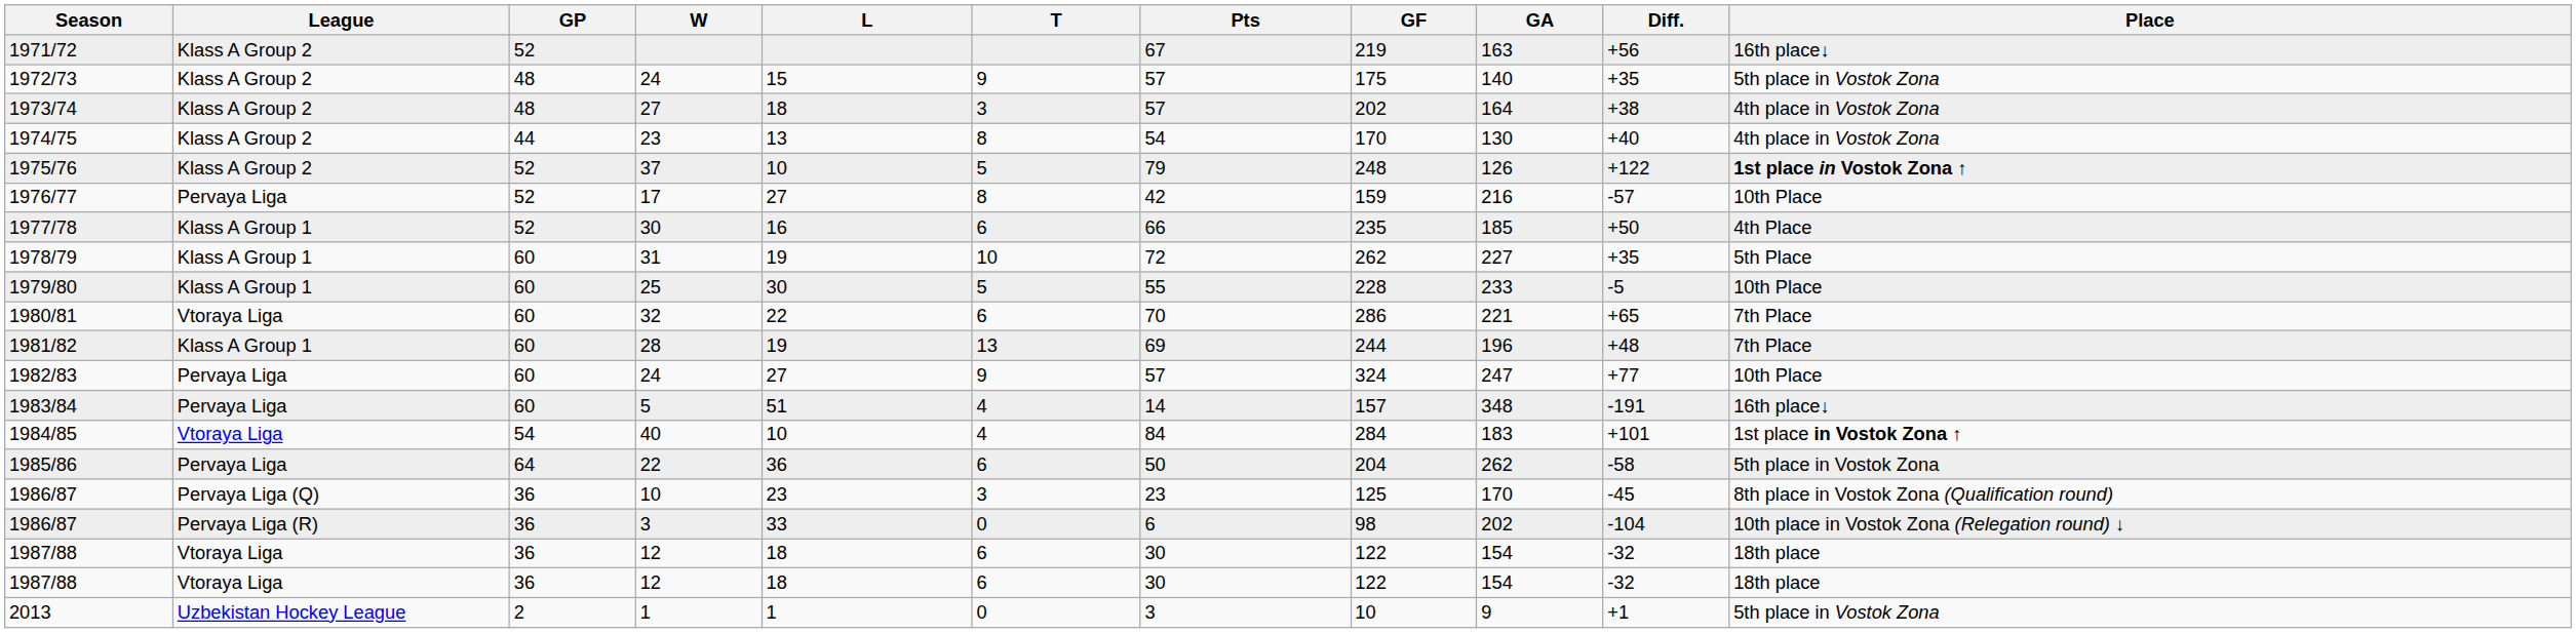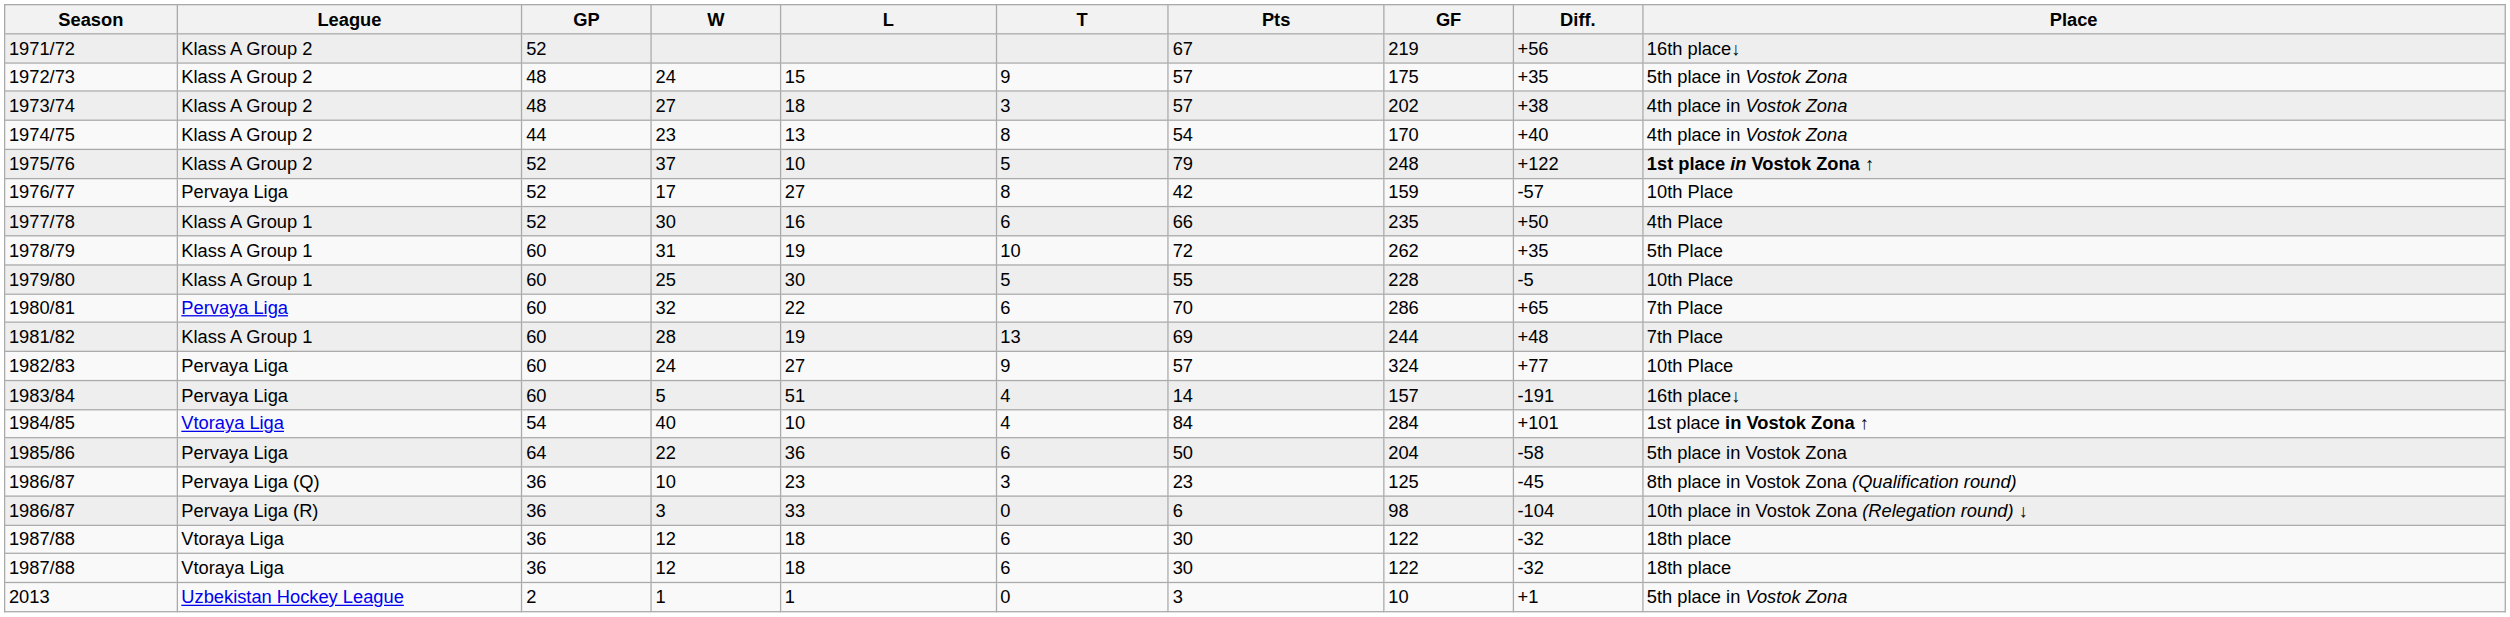 <table class="wikitable" style="font-size: 90%;">
 <tr bgcolor="#dddddd">
 <th width="4%">Season</th>
 <th width="8%">League</th>
 <th width="3%">GP</th>
 <th width="3%">W</th>
 <th width="5%">L</th>
 <th width="4%">T</th>
 <th width="5%">Pts</th>
 <th width="3%">GF</th>
-<th width="3%">GA</th>
 <th width="3%">Diff.</th>
 <th width="20%">Place</th>
 </tr>
 <tr bgcolor="#eeeeee">
 <td>1971/72</td>
 <td>Klass A Group 2</td>
 <td>52</td>
 <td></td>
 <td></td>
 <td></td>
 <td>67</td>
 <td>219</td>
-<td>163</td>
 <td>+56</td>
 <td>16th place↓</td>
 </tr>
 <tr>
 <td>1972/73</td>
 <td>Klass A Group 2</td>
 <td>48</td>
 <td>24</td>
 <td>15</td>
 <td>9</td>
 <td>57</td>
 <td>175</td>
-<td>140</td>
 <td>+35</td>
 <td>5th place in <em>Vostok Zona</em></td>
 </tr>
 <tr bgcolor="#eeeeee">
 <td>1973/74</td>
 <td>Klass A Group 2</td>
 <td>48</td>
 <td>27</td>
 <td>18</td>
 <td>3</td>
 <td>57</td>
 <td>202</td>
-<td>164</td>
 <td>+38</td>
 <td>4th place in <em>Vostok Zona</em></td>
 </tr>
 <tr>
 <td>1974/75</td>
 <td>Klass A Group 2</td>
 <td>44</td>
 <td>23</td>
 <td>13</td>
 <td>8</td>
 <td>54</td>
 <td>170</td>
-<td>130</td>
 <td>+40</td>
 <td>4th place in <em>Vostok Zona</em></td>
 </tr>
 <tr bgcolor="#eeeeee">
 <td>1975/76</td>
 <td>Klass A Group 2</td>
 <td>52</td>
 <td>37</td>
 <td>10</td>
 <td>5</td>
 <td>79</td>
 <td>248</td>
-<td>126</td>
 <td>+122</td>
 <td><strong>1st place<em> in </em>Vostok Zona<em> ↑</td>
 </tr>
 <tr>
 <td>1976/77</td>
 <td>Pervaya Liga</td>
 <td>52</td>
 <td>17</td>
 <td>27</td>
 <td>8</td>
 <td>42</td>
 <td>159</td>
-<td>216</td>
 <td>-57</td>
 <td>10th Place</td>
 </tr>
 <tr bgcolor="#eeeeee">
 <td>1977/78</td>
 <td>Klass A Group 1</td>
 <td>52</td>
 <td>30</td>
 <td>16</td>
 <td>6</td>
 <td>66</td>
 <td>235</td>
-<td>185</td>
 <td>+50</td>
 <td>4th Place</td>
 </tr>
 <tr>
 <td>1978/79</td>
 <td>Klass A Group 1</td>
 <td>60</td>
 <td>31</td>
 <td>19</td>
 <td>10</td>
 <td>72</td>
 <td>262</td>
-<td>227</td>
 <td>+35</td>
 <td>5th Place</td>
 </tr>
 <tr bgcolor="#eeeeee">
 <td>1979/80</td>
 <td>Klass A Group 1</td>
 <td>60</td>
 <td>25</td>
 <td>30</td>
 <td>5</td>
 <td>55</td>
 <td>228</td>
-<td>233</td>
 <td>-5</td>
 <td>10th Place</td>
 </tr>
 <tr>
 <td>1980/81</td>
-<td>Vtoraya Liga</td>
+<td><a href='#'>Pervaya Liga</a></td>
 <td>60</td>
 <td>32</td>
 <td>22</td>
 <td>6</td>
 <td>70</td>
 <td>286</td>
-<td>221</td>
 <td>+65</td>
 <td>7th Place</td>
 </tr>
 <tr bgcolor="#eeeeee">
 <td>1981/82</td>
 <td>Klass A Group 1</td>
 <td>60</td>
 <td>28</td>
 <td>19</td>
 <td>13</td>
 <td>69</td>
 <td>244</td>
-<td>196</td>
 <td>+48</td>
 <td>7th Place</td>
 </tr>
 <tr>
 <td>1982/83</td>
 <td>Pervaya Liga</td>
 <td>60</td>
 <td>24</td>
 <td>27</td>
 <td>9</td>
 <td>57</td>
 <td>324</td>
-<td>247</td>
 <td>+77</td>
 <td>10th Place</td>
 </tr>
 <tr bgcolor="#eeeeee">
 <td>1983/84</td>
 <td>Pervaya Liga</td>
 <td>60</td>
 <td>5</td>
 <td>51</td>
 <td>4</td>
 <td>14</td>
 <td>157</td>
-<td>348</td>
 <td>-191</td>
 <td>16th place↓</td>
 </tr>
 <tr>
 <td>1984/85</td>
 <td><a href='#'>Vtoraya Liga</a></td>
 <td>54</td>
 <td>40</td>
 <td>10</td>
 <td>4</td>
 <td>84</td>
 <td>284</td>
-<td>183</td>
 <td>+101</td>
 <td></strong>1st place<strong> in </em>Vostok Zona<em> ↑</td>
 </tr>
 <tr bgcolor="#eeeeee">
 <td>1985/86</td>
 <td>Pervaya Liga</td>
 <td>64</td>
 <td>22</td>
 <td>36</td>
 <td>6</td>
 <td>50</td>
 <td>204</td>
-<td>262</td>
 <td>-58</td>
 <td>5th place in </em>Vostok Zona<em></td>
 </tr>
 <tr>
 <td>1986/87</td>
 <td>Pervaya Liga (Q)</td>
 <td>36</td>
 <td>10</td>
 <td>23</td>
 <td>3</td>
 <td>23</td>
 <td>125</td>
-<td>170</td>
 <td>-45</td>
 <td>8th place in </em>Vostok Zona<em> (Qualification round)</td>
 </tr>
 <tr bgcolor="#eeeeee">
 <td>1986/87</td>
 <td>Pervaya Liga (R)</td>
 <td>36</td>
 <td>3</td>
 <td>33</td>
 <td>0</td>
 <td>6</td>
 <td>98</td>
-<td>202</td>
 <td>-104</td>
 <td>10th place in </em>Vostok Zona<em> (Relegation round) ↓</td>
 </tr>
 <tr>
 <td>1987/88</td>
 <td>Vtoraya Liga</td>
 <td>36</td>
 <td>12</td>
 <td>18</td>
 <td>6</td>
 <td>30</td>
 <td>122</td>
-<td>154</td>
 <td>-32</td>
 <td>18th place</td>
 </tr>
 <tr>
 <td>1987/88</td>
 <td>Vtoraya Liga</td>
 <td>36</td>
 <td>12</td>
 <td>18</td>
 <td>6</td>
 <td>30</td>
 <td>122</td>
-<td>154</td>
 <td>-32</td>
 <td>18th place</td>
 </tr>
 <tr>
 <td>2013</td>
 <td><a href='#'>Uzbekistan Hockey League</a></td>
 <td>2</td>
 <td>1</td>
 <td>1</td>
 <td>0</td>
 <td>3</td>
 <td>10</td>
-<td>9</td>
 <td>+1</td>
 <td>5th place in <em>Vostok Zona</em></td>
 </tr>
 </table>
